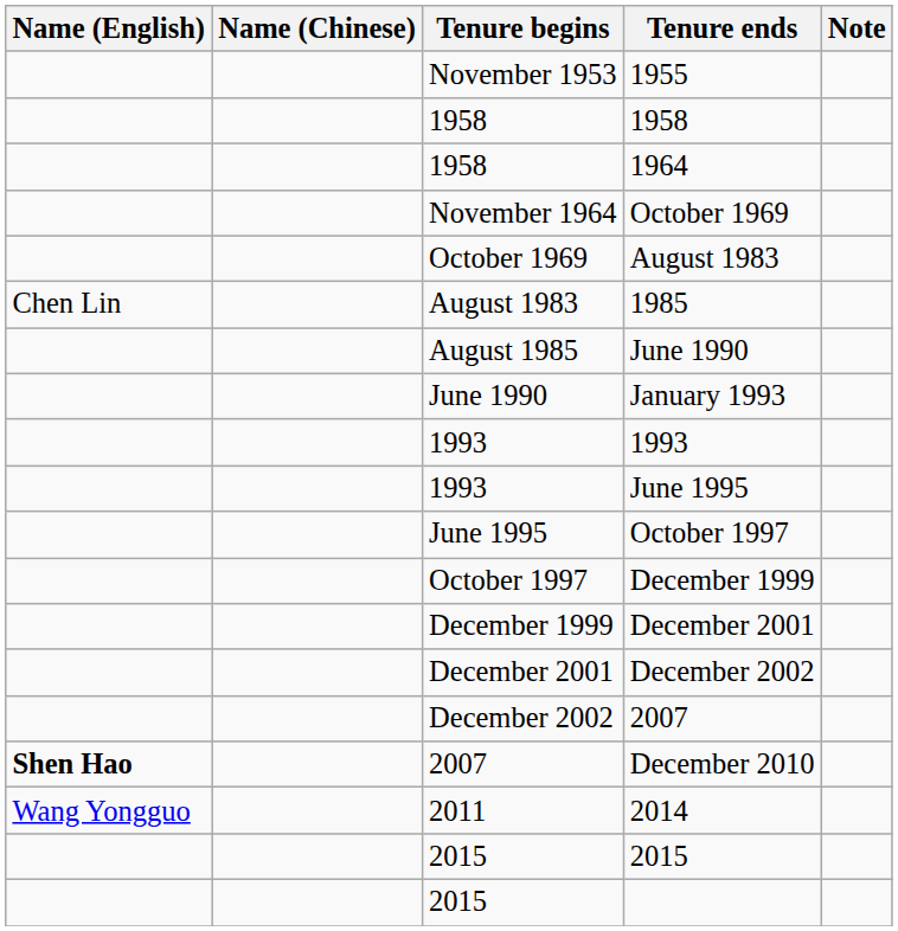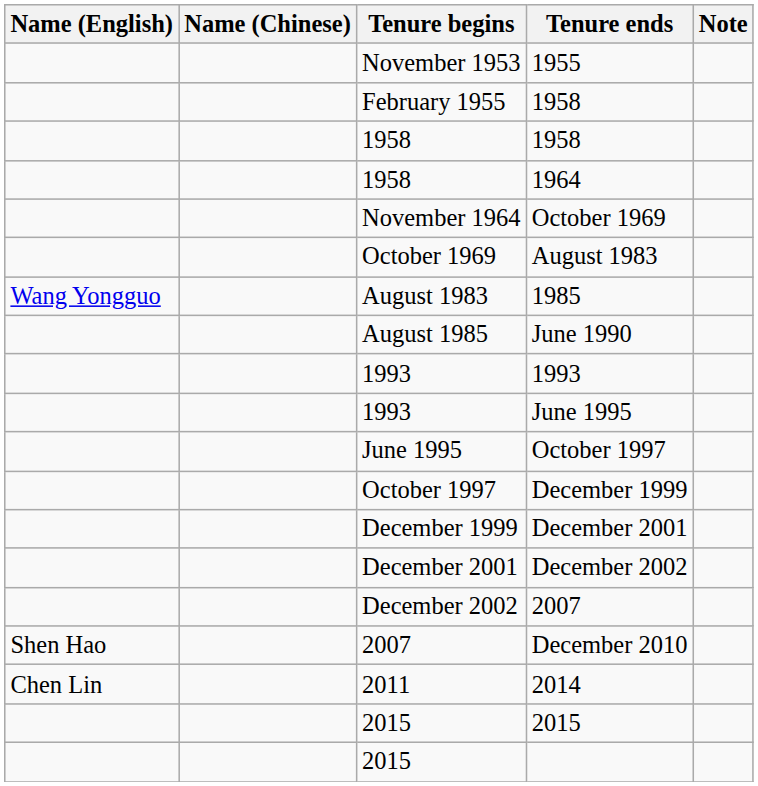 <table class="wikitable">
 <tr>
 <th>Name (English)</th>
 <th>Name (Chinese)</th>
 <th>Tenure begins</th>
 <th>Tenure ends</th>
 <th>Note</th>
 </tr>
 <tr>
 <td></td>
 <td></td>
 <td>November 1953</td>
 <td>1955</td>
+<td></td>
+</tr>
+<tr>
+<td></td>
+<td></td>
+<td>February 1955</td>
+<td>1958</td>
 <td></td>
 </tr>
 <tr>
 <td></td>
 <td></td>
 <td>1958</td>
 <td>1958</td>
 <td></td>
 </tr>
 <tr>
 <td></td>
 <td></td>
 <td>1958</td>
 <td>1964</td>
 <td></td>
 </tr>
 <tr>
 <td></td>
 <td></td>
 <td>November 1964</td>
 <td>October 1969</td>
 <td></td>
 </tr>
 <tr>
 <td></td>
 <td></td>
 <td>October 1969</td>
 <td>August 1983</td>
 <td></td>
 </tr>
 <tr>
-<td>Chen Lin</td>
+<td><a href='#'>Wang Yongguo</a></td>
 <td></td>
 <td>August 1983</td>
 <td>1985</td>
 <td></td>
 </tr>
 <tr>
 <td></td>
 <td></td>
 <td>August 1985</td>
 <td>June 1990</td>
-<td></td>
-</tr>
-<tr>
-<td></td>
-<td></td>
-<td>June 1990</td>
-<td>January 1993</td>
 <td></td>
 </tr>
 <tr>
 <td></td>
 <td></td>
 <td>1993</td>
 <td>1993</td>
 <td></td>
 </tr>
 <tr>
 <td></td>
 <td></td>
 <td>1993</td>
 <td>June 1995</td>
 <td></td>
 </tr>
 <tr>
 <td></td>
 <td></td>
 <td>June 1995</td>
 <td>October 1997</td>
 <td></td>
 </tr>
 <tr>
 <td></td>
 <td></td>
 <td>October 1997</td>
 <td>December 1999</td>
 <td></td>
 </tr>
 <tr>
 <td></td>
 <td></td>
 <td>December 1999</td>
 <td>December 2001</td>
 <td></td>
 </tr>
 <tr>
 <td></td>
 <td></td>
 <td>December 2001</td>
 <td>December 2002</td>
 <td></td>
 </tr>
 <tr>
 <td></td>
 <td></td>
 <td>December 2002</td>
 <td>2007</td>
 <td></td>
 </tr>
 <tr>
-<td><strong>Shen Hao</strong></td>
+<td>Shen Hao</td>
 <td></td>
 <td>2007</td>
 <td>December 2010</td>
 <td></td>
 </tr>
 <tr>
-<td><a href='#'>Wang Yongguo</a></td>
+<td>Chen Lin</td>
 <td></td>
 <td>2011</td>
 <td>2014</td>
 <td></td>
 </tr>
 <tr>
 <td></td>
 <td></td>
 <td>2015</td>
 <td>2015</td>
 <td></td>
 </tr>
 <tr>
 <td></td>
 <td></td>
 <td>2015</td>
 <td></td>
 <td></td>
 </tr>
 </table>
